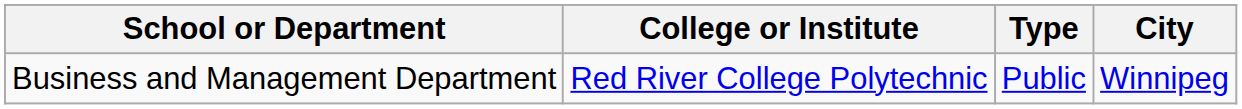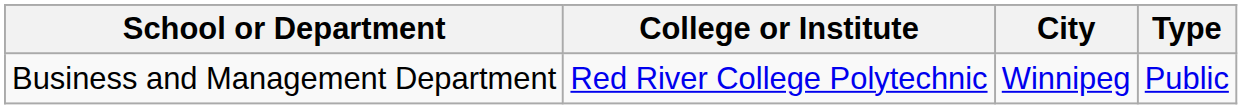 <table class="wikitable sortable mw-collapsible mw-collapsed">
 <tr>
 <th>School or Department</th>
 <th>College or Institute</th>
+<th>City</th>
 <th>Type</th>
-<th>City</th>
 </tr>
 <tr>
 <td>Business and Management Department</td>
 <td><a href='#'>Red River College Polytechnic</a></td>
+<td><a href='#'>Winnipeg</a></td>
 <td><a href='#'>Public</a></td>
-<td><a href='#'>Winnipeg</a></td>
 </tr>
 </table>
